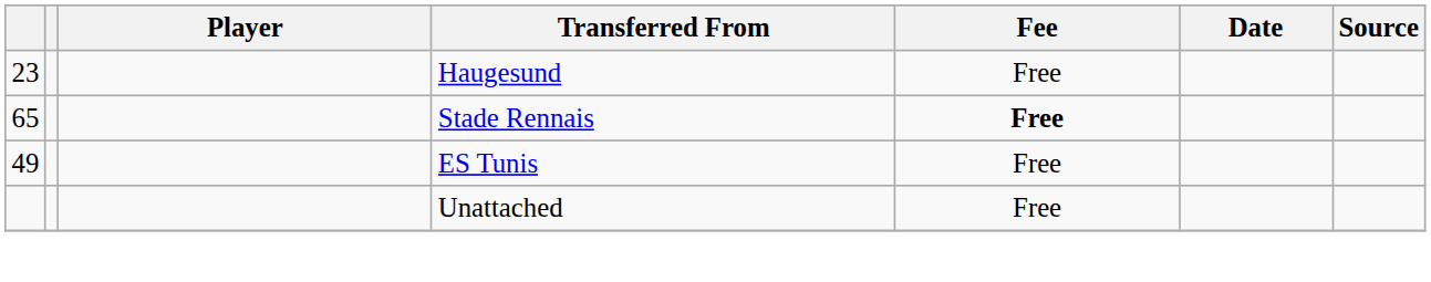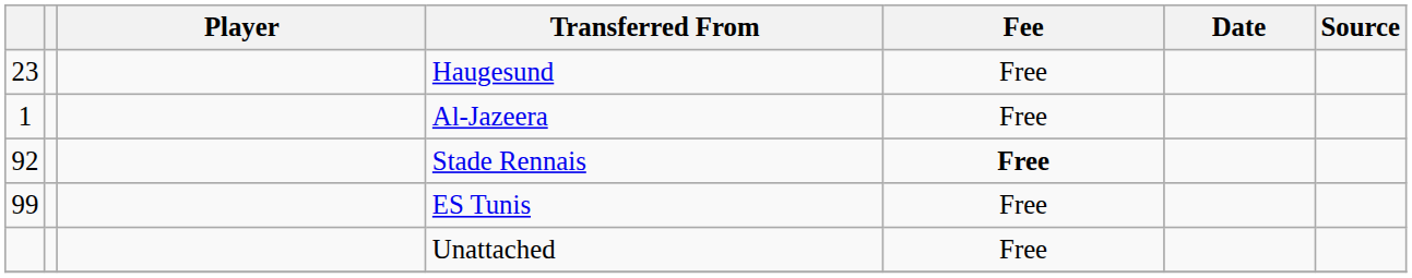 <table class="wikitable plainrowheaders sortable" style="font-size:95%">
 <tr>
 <th></th>
 <th></th>
 <th scope=col style="width:200px;"><strong>Player</strong></th>
 <th scope=col style="width:250px;"><strong>Transferred From</strong></th>
 <th scope=col style="width:150px;"><strong>Fee</strong></th>
 <th scope=col style="width:78px;"><strong>Date</strong></th>
 <th><strong>Source</strong></th>
 </tr>
 <tr>
 <td align=center>23</td>
 <td align=center></td>
 <td></td>
 <td> <a href='#'>Haugesund</a></td>
 <td align=center>Free</td>
 <td align=center></td>
 <td align=center></td>
 </tr>
 <tr>
-<td align=center>65</td>
+<td align=center>1</td>
+<td align=center></td>
+<td></td>
+<td> <a href='#'>Al-Jazeera</a></td>
+<td align=center>Free</td>
+<td align=center></td>
+<td align=center></td>
+</tr>
+<tr>
+<td align=center>92</td>
 <td align=center></td>
 <td></td>
 <td> <a href='#'>Stade Rennais</a></td>
 <td align=center><strong>Free</strong></td>
 <td align=center></td>
 <td align=center></td>
 </tr>
 <tr>
-<td align=center>49</td>
+<td align=center>99</td>
 <td align=center></td>
 <td></td>
 <td> <a href='#'>ES Tunis</a></td>
 <td align=center>Free</td>
 <td align=center></td>
 <td align=center></td>
 </tr>
 <tr>
 <td align=center></td>
 <td align=center></td>
 <td></td>
 <td>Unattached</td>
 <td align=center>Free</td>
 <td align=center></td>
 <td align=center></td>
 </tr>
 <tr>
 </tr>
 </table>
